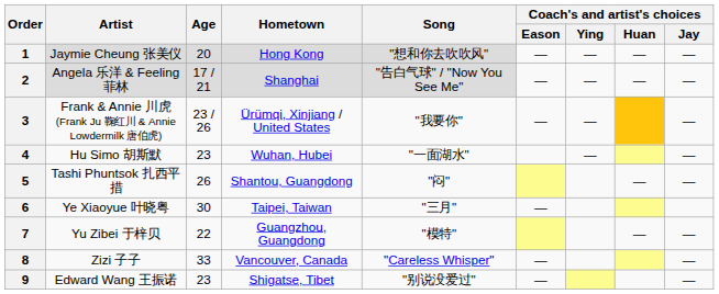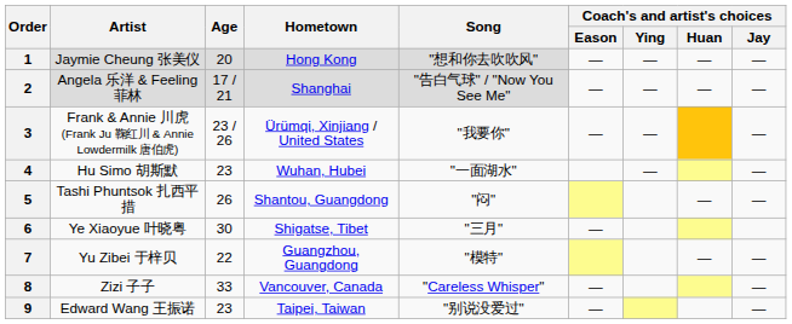 <table class="wikitable" style="text-align:center; line-height:17px; width:100%;">
 <tr>
 <th scope="col" rowspan="2" style="width:05%;">Order</th>
 <th scope="col" rowspan="2" style="width:20%;">Artist</th>
 <th scope="col" rowspan="2" style="width:05%;">Age</th>
 <th scope="col" rowspan="2" style="width:20%;">Hometown</th>
 <th scope="col" rowspan="2" style="width:22%;">Song</th>
 <th scope="col" colspan="4" style="width:28%;">Coach's and artist's choices</th>
 </tr>
 <tr>
 <th style="width:07%;">Eason</th>
 <th style="width:07%;">Ying</th>
 <th style="width:07%;">Huan</th>
 <th style="width:07%;">Jay</th>
 </tr>
 <tr>
 <th>1</th>
 <td style="background:#DCDCDC;">Jaymie Cheung 张美仪</td>
 <td style="background:#DCDCDC;">20</td>
 <td style="background:#DCDCDC;"><a href='#'>Hong Kong</a></td>
 <td style="background:#DCDCDC;">"想和你去吹吹风"</td>
 <td>—</td>
 <td>—</td>
 <td>—</td>
 <td>—</td>
 </tr>
 <tr>
 <th>2</th>
 <td style="background:#DCDCDC;">Angela 乐洋 & Feeling 菲林</td>
 <td style="background:#DCDCDC;">17 / 21</td>
 <td style="background:#DCDCDC;"><a href='#'>Shanghai</a></td>
 <td style="background:#DCDCDC;">"告白气球" / "Now You See Me"</td>
 <td>—</td>
 <td>—</td>
 <td>—</td>
 <td>—</td>
 </tr>
 <tr>
 <th>3</th>
 <td>Frank & Annie 川虎<br><small>(Frank Ju 鞠红川 & Annie Lowdermilk 唐伯虎)</small></td>
 <td>23 / 26</td>
 <td><a href='#'>Ürümqi, Xinjiang</a> / <a href='#'>United States</a></td>
 <td>"我要你"</td>
 <td>—</td>
 <td>—</td>
 <td style="background:#FFC40C;"><strong></strong></td>
 <td>—</td>
 </tr>
 <tr>
 <th>4</th>
 <td>Hu Simo 胡斯默</td>
 <td>23</td>
 <td><a href='#'>Wuhan, Hubei</a></td>
 <td>"一面湖水"</td>
 <td><strong></strong></td>
 <td>—</td>
 <td style="background:#fdfc8f;"><strong></strong></td>
 <td>—</td>
 </tr>
 <tr>
 <th>5</th>
 <td>Tashi Phuntsok 扎西平措</td>
 <td>26</td>
 <td><a href='#'>Shantou, Guangdong</a></td>
 <td>"闷"</td>
 <td style="background:#fdfc8f;"><strong></strong></td>
 <td><strong></strong></td>
 <td>—</td>
 <td>—</td>
 </tr>
 <tr>
 <th>6</th>
 <td>Ye Xiaoyue 叶晓粤</td>
 <td>30</td>
-<td><a href='#'>Taipei, Taiwan</a></td>
+<td><a href='#'>Shigatse, Tibet</a></td>
 <td>"三月"</td>
 <td>—</td>
 <td><strong></strong></td>
 <td style="background:#fdfc8f;"><strong></strong></td>
 <td><strong></strong></td>
 </tr>
 <tr>
 <th>7</th>
 <td>Yu Zibei 于梓贝</td>
 <td>22</td>
 <td><a href='#'>Guangzhou, Guangdong</a></td>
 <td>"模特"</td>
 <td style="background:#fdfc8f;"><strong></strong></td>
 <td><strong></strong></td>
 <td>—</td>
 <td>—</td>
 </tr>
 <tr>
 <th>8</th>
 <td>Zizi 子子</td>
 <td>33</td>
 <td><a href='#'>Vancouver, Canada</a></td>
 <td>"<a href='#'>Careless Whisper</a>"</td>
 <td>—</td>
 <td><strong></strong></td>
 <td style="background:#fdfc8f;"><strong></strong></td>
 <td>—</td>
 </tr>
 <tr>
 <th>9</th>
 <td>Edward Wang 王振诺</td>
 <td>23</td>
-<td><a href='#'>Shigatse, Tibet</a></td>
+<td><a href='#'>Taipei, Taiwan</a></td>
 <td>"别说没爱过"</td>
 <td>—</td>
 <td style="background:#fdfc8f;"><strong></strong></td>
 <td><strong></strong></td>
 <td>—</td>
 </tr>
 </table>
